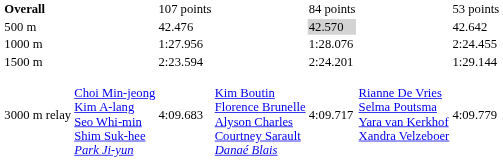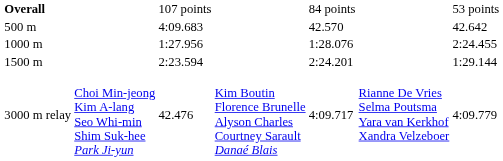 <table>
 <tr>
 <td><strong>Overall</strong></td>
 <td></td>
 <td>107 points</td>
 <td></td>
 <td>84 points</td>
 <td></td>
 <td>53 points</td>
 </tr>
 <tr>
 <td>500 m</td>
 <td></td>
-<td>42.476</td>
+<td>4:09.683</td>
 <td></td>
-<td style="background: lightgrey;">42.570</td>
+<td>42.570</td>
 <td></td>
 <td>42.642</td>
 </tr>
 <tr>
 <td>1000 m</td>
 <td></td>
 <td>1:27.956</td>
 <td></td>
 <td>1:28.076</td>
 <td></td>
 <td>2:24.455</td>
 </tr>
 <tr>
 <td>1500 m</td>
 <td></td>
 <td>2:23.594</td>
 <td></td>
 <td>2:24.201</td>
 <td></td>
 <td>1:29.144</td>
 </tr>
 <tr>
 <td>3000 m relay</td>
 <td><br><a href='#'>Choi Min-jeong</a><br><a href='#'>Kim A-lang</a><br><a href='#'>Seo Whi-min</a><br><a href='#'>Shim Suk-hee</a><br><em><a href='#'>Park Ji-yun</a></em></td>
-<td>4:09.683</td>
+<td>42.476</td>
 <td><br><a href='#'>Kim Boutin</a><br><a href='#'>Florence Brunelle</a><br><a href='#'>Alyson Charles</a><br><a href='#'>Courtney Sarault</a><br><em><a href='#'>Danaé Blais</a></em></td>
 <td>4:09.717</td>
 <td valign=top><br><a href='#'>Rianne De Vries</a><br><a href='#'>Selma Poutsma</a><br><a href='#'>Yara van Kerkhof</a><br><a href='#'>Xandra Velzeboer</a></td>
 <td>4:09.779</td>
 </tr>
 </table>
